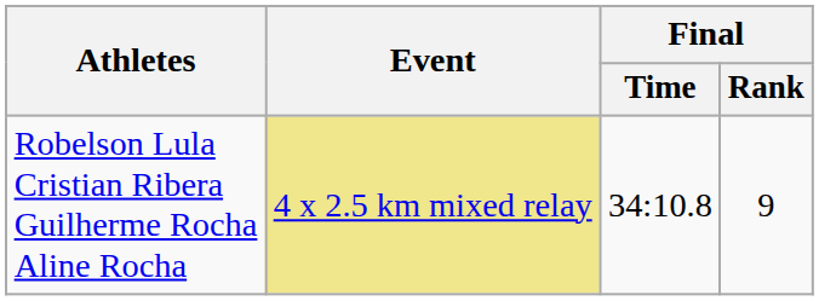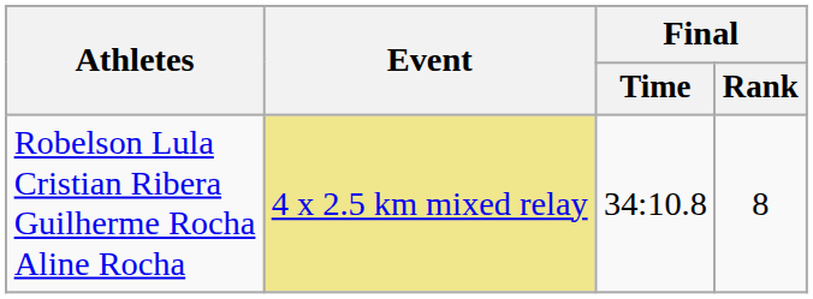 <table class="wikitable" style="font-size:90%">
 <tr>
 <th rowspan=2>Athletes</th>
 <th rowspan=2>Event</th>
 <th colspan=2>Final</th>
 </tr>
 <tr style="font-size:95%">
 <th>Time</th>
 <th>Rank</th>
 </tr>
 <tr align=center>
 <td align=left><a href='#'>Robelson Lula</a><br><a href='#'>Cristian Ribera</a><br><a href='#'>Guilherme Rocha</a><br><a href='#'>Aline Rocha</a></td>
 <td align=left style="background: khaki;"><a href='#'>4 x 2.5 km mixed relay</a></td>
 <td>34:10.8</td>
-<td>9</td>
+<td>8</td>
 </tr>
 </table>
